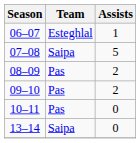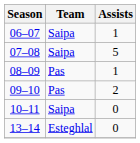 <table class="wikitable" style="text-align: center;">
 <tr>
 <th>Season</th>
 <th>Team</th>
 <th>Assists</th>
 </tr>
 <tr>
 <td><a href='#'>06–07</a></td>
-<td align="left"><a href='#'>Esteghlal</a></td>
+<td align="left"><a href='#'>Saipa</a></td>
 <td>1</td>
 </tr>
 <tr>
 <td><a href='#'>07–08</a></td>
 <td align="left"><a href='#'>Saipa</a></td>
 <td>5</td>
 </tr>
 <tr>
 <td><a href='#'>08–09</a></td>
 <td align="left"><a href='#'>Pas</a></td>
-<td>2</td>
+<td>1</td>
 </tr>
 <tr>
 <td><a href='#'>09–10</a></td>
 <td align="left"><a href='#'>Pas</a></td>
 <td>2</td>
 </tr>
 <tr>
 <td><a href='#'>10–11</a></td>
-<td align="left"><a href='#'>Pas</a></td>
+<td align="left"><a href='#'>Saipa</a></td>
 <td>0</td>
 </tr>
 <tr>
 <td><a href='#'>13–14</a></td>
-<td align="left"><a href='#'>Saipa</a></td>
+<td align="left"><a href='#'>Esteghlal</a></td>
 <td>0</td>
 </tr>
 <tr>
 </tr>
 </table>
